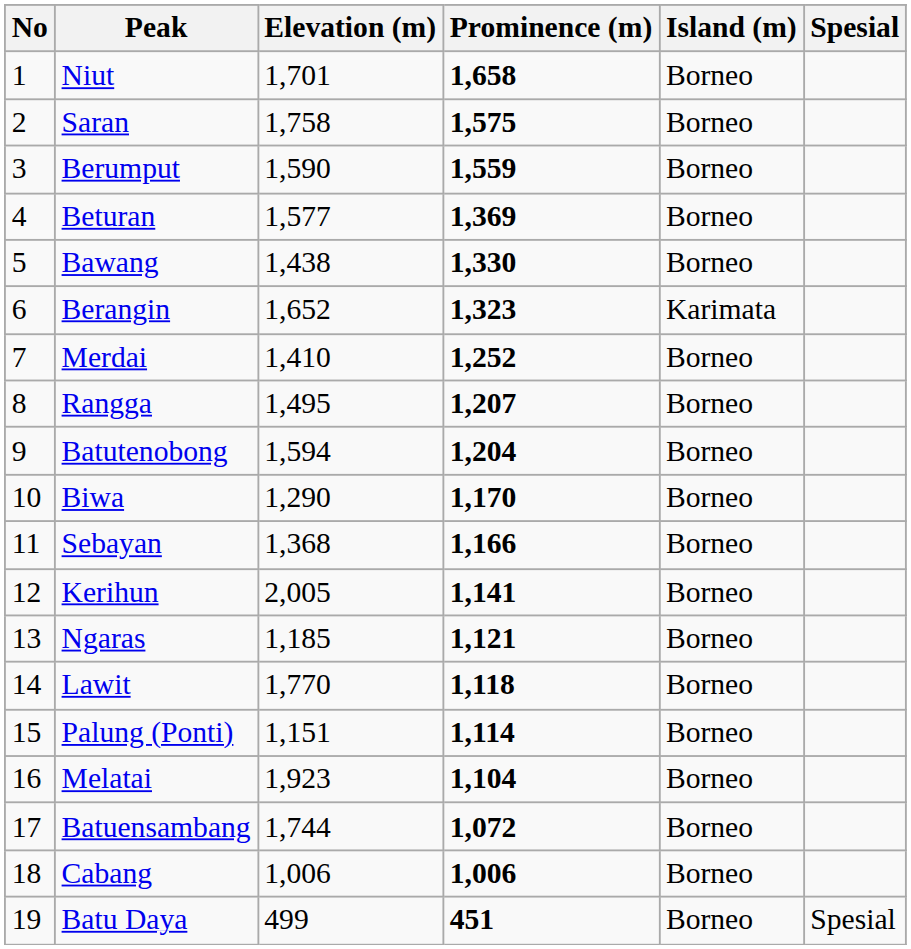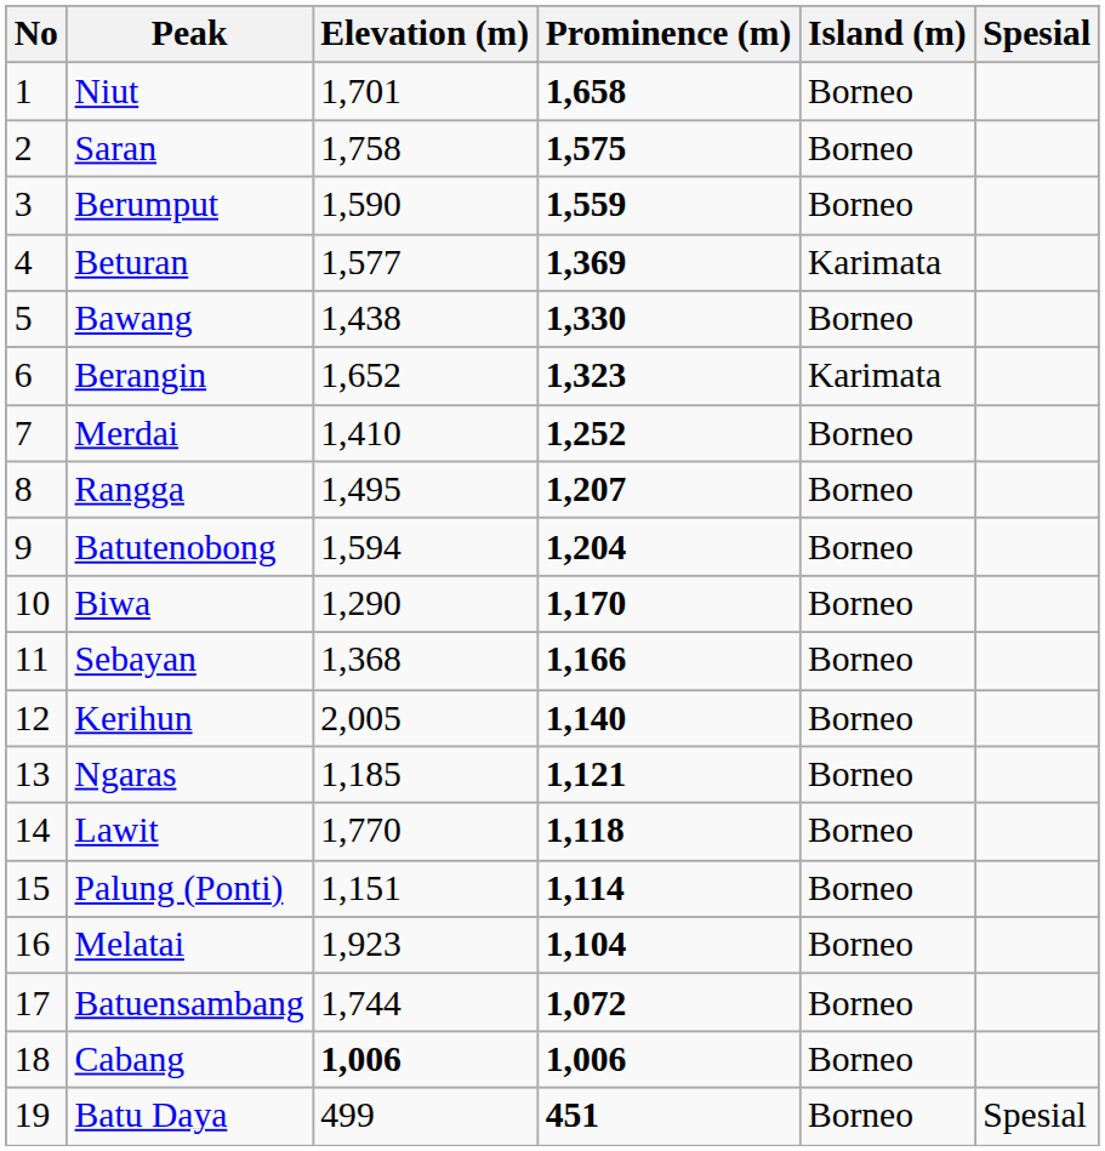 <table class="wikitable sortable">
 <tr>
 <th>No</th>
 <th>Peak</th>
 <th>Elevation (m)</th>
 <th>Prominence (m)</th>
 <th>Island (m)</th>
 <th>Spesial</th>
 </tr>
 <tr>
 <td>1</td>
 <td><a href='#'>Niut</a></td>
 <td>1,701</td>
 <td><strong>1,658</strong></td>
 <td>Borneo</td>
 <td></td>
 </tr>
 <tr>
 <td>2</td>
 <td><a href='#'>Saran</a></td>
 <td>1,758</td>
 <td><strong>1,575</strong></td>
 <td>Borneo</td>
 <td></td>
 </tr>
 <tr>
 <td>3</td>
 <td><a href='#'>Berumput</a></td>
 <td>1,590</td>
 <td><strong>1,559</strong></td>
 <td>Borneo</td>
 <td></td>
 </tr>
 <tr>
 <td>4</td>
 <td><a href='#'>Beturan</a></td>
 <td>1,577</td>
 <td><strong>1,369</strong></td>
-<td>Borneo</td>
+<td>Karimata</td>
 <td></td>
 </tr>
 <tr>
 <td>5</td>
 <td><a href='#'>Bawang</a></td>
 <td>1,438</td>
 <td><strong>1,330</strong></td>
 <td>Borneo</td>
 <td></td>
 </tr>
 <tr>
 <td>6</td>
 <td><a href='#'>Berangin</a></td>
 <td>1,652</td>
 <td><strong>1,323</strong></td>
 <td>Karimata</td>
 <td></td>
 </tr>
 <tr>
 <td>7</td>
 <td><a href='#'>Merdai</a></td>
 <td>1,410</td>
 <td><strong>1,252</strong></td>
 <td>Borneo</td>
 <td></td>
 </tr>
 <tr>
 <td>8</td>
 <td><a href='#'>Rangga</a></td>
 <td>1,495</td>
 <td><strong>1,207</strong></td>
 <td>Borneo</td>
 <td></td>
 </tr>
 <tr>
 <td>9</td>
 <td><a href='#'>Batutenobong</a></td>
 <td>1,594</td>
 <td><strong>1,204</strong></td>
 <td>Borneo</td>
 <td></td>
 </tr>
 <tr>
 <td>10</td>
 <td><a href='#'>Biwa</a></td>
 <td>1,290</td>
 <td><strong>1,170</strong></td>
 <td>Borneo</td>
 <td></td>
 </tr>
 <tr>
 <td>11</td>
 <td><a href='#'>Sebayan</a></td>
 <td>1,368</td>
 <td><strong>1,166</strong></td>
 <td>Borneo</td>
 <td></td>
 </tr>
 <tr>
 <td>12</td>
 <td><a href='#'>Kerihun</a></td>
 <td>2,005</td>
-<td><strong>1,141</strong></td>
+<td><strong>1,140</strong></td>
 <td>Borneo</td>
 <td></td>
 </tr>
 <tr>
 <td>13</td>
 <td><a href='#'>Ngaras</a></td>
 <td>1,185</td>
 <td><strong>1,121</strong></td>
 <td>Borneo</td>
 <td></td>
 </tr>
 <tr>
 <td>14</td>
 <td><a href='#'>Lawit</a></td>
 <td>1,770</td>
 <td><strong>1,118</strong></td>
 <td>Borneo</td>
 <td></td>
 </tr>
 <tr>
 <td>15</td>
 <td><a href='#'>Palung (Ponti)</a></td>
 <td>1,151</td>
 <td><strong>1,114</strong></td>
 <td>Borneo</td>
 <td></td>
 </tr>
 <tr>
 <td>16</td>
 <td><a href='#'>Melatai</a></td>
 <td>1,923</td>
 <td><strong>1,104</strong></td>
 <td>Borneo</td>
 <td></td>
 </tr>
 <tr>
 <td>17</td>
 <td><a href='#'>Batuensambang</a></td>
 <td>1,744</td>
 <td><strong>1,072</strong></td>
 <td>Borneo</td>
 <td></td>
 </tr>
 <tr>
 <td>18</td>
 <td><a href='#'>Cabang</a></td>
-<td>1,006</td>
+<td><strong>1,006</strong></td>
 <td><strong>1,006</strong></td>
 <td>Borneo</td>
 <td></td>
 </tr>
 <tr>
 <td>19</td>
 <td><a href='#'>Batu Daya</a></td>
 <td>499</td>
 <td><strong>451</strong></td>
 <td>Borneo</td>
 <td>Spesial</td>
 </tr>
 </table>
